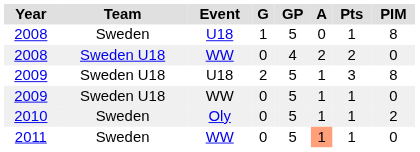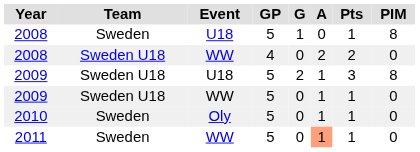 <table BORDER="0" CELLPADDING="2" CELLSPACING="0" width="35%">
 <tr ALIGN="center" bgcolor="#e0e0e0">
 <th>Year</th>
 <th>Team</th>
 <th>Event</th>
+<th>GP</th>
 <th>G</th>
-<th>GP</th>
 <th>A</th>
 <th>Pts</th>
 <th>PIM</th>
 </tr>
 <tr ALIGN="center">
 <td><a href='#'>2008</a></td>
 <td>Sweden</td>
 <td><a href='#'>U18</a></td>
+<td>5</td>
 <td>1</td>
-<td>5</td>
 <td>0</td>
 <td>1</td>
 <td>8</td>
 </tr>
 <tr ALIGN="center" bgcolor="#f0f0f0">
 <td><a href='#'>2008</a></td>
 <td><a href='#'>Sweden U18</a></td>
 <td><a href='#'>WW</a></td>
+<td>4</td>
 <td>0</td>
-<td>4</td>
 <td>2</td>
 <td>2</td>
 <td>0</td>
 </tr>
 <tr ALIGN="center">
 <td><a href='#'>2009</a></td>
 <td>Sweden U18</td>
 <td>U18</td>
+<td>5</td>
 <td>2</td>
-<td>5</td>
 <td>1</td>
 <td>3</td>
 <td>8</td>
 </tr>
 <tr ALIGN="center" bgcolor="#f0f0f0">
 <td><a href='#'>2009</a></td>
 <td>Sweden U18</td>
 <td>WW</td>
+<td>5</td>
 <td>0</td>
-<td>5</td>
 <td>1</td>
 <td>1</td>
 <td>0</td>
 </tr>
 <tr ALIGN="center" bgcolor="#f0f0f0">
 <td><a href='#'>2010</a></td>
 <td>Sweden</td>
 <td><a href='#'>Oly</a></td>
+<td>5</td>
 <td>0</td>
-<td>5</td>
 <td>1</td>
 <td>1</td>
-<td>2</td>
+<td>0</td>
 </tr>
 <tr ALIGN="center">
 <td><a href='#'>2011</a></td>
 <td>Sweden</td>
 <td><a href='#'>WW</a></td>
+<td>5</td>
 <td>0</td>
-<td>5</td>
 <td style="background: lightsalmon;">1</td>
 <td>1</td>
 <td>0</td>
 </tr>
 </table>
